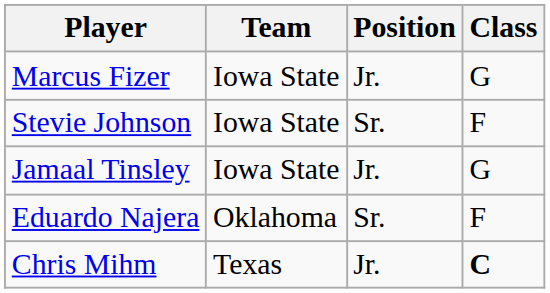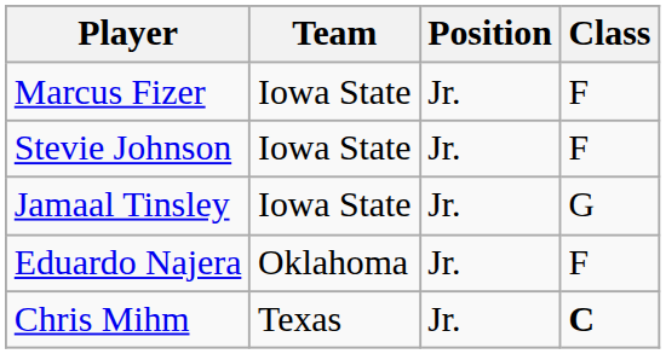 <table class="wikitable">
 <tr>
 <th>Player</th>
 <th>Team</th>
 <th>Position</th>
 <th>Class</th>
 </tr>
 <tr>
 <td><a href='#'>Marcus Fizer</a></td>
 <td>Iowa State</td>
 <td>Jr.</td>
-<td>G</td>
+<td>F</td>
 </tr>
 <tr>
 <td><a href='#'>Stevie Johnson</a></td>
 <td>Iowa State</td>
-<td>Sr.</td>
+<td>Jr.</td>
 <td>F</td>
 </tr>
 <tr>
 <td><a href='#'>Jamaal Tinsley</a></td>
 <td>Iowa State</td>
 <td>Jr.</td>
 <td>G</td>
 </tr>
 <tr>
 <td><a href='#'>Eduardo Najera</a></td>
 <td>Oklahoma</td>
-<td>Sr.</td>
+<td>Jr.</td>
 <td>F</td>
 </tr>
 <tr>
 <td><a href='#'>Chris Mihm</a></td>
 <td>Texas</td>
 <td>Jr.</td>
 <td><strong>C</strong></td>
 </tr>
 </table>
